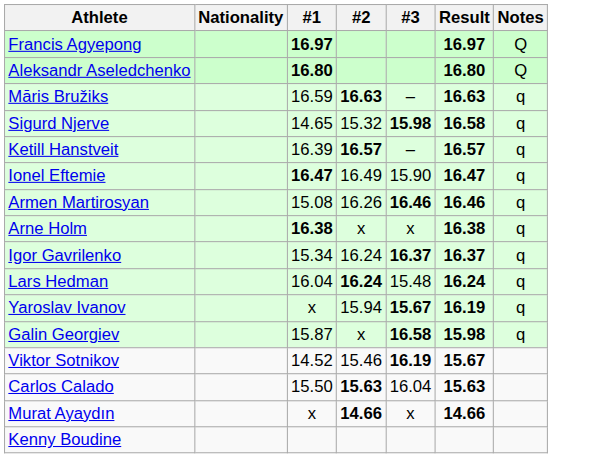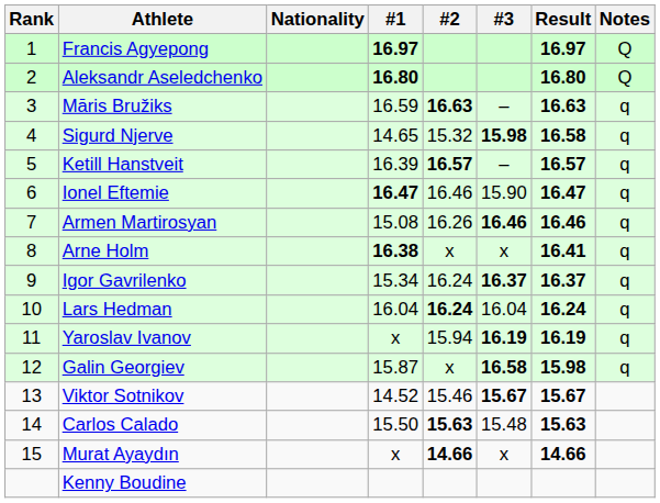 <table class="wikitable sortable" style="text-align:center">
 <tr>
+<th>Rank</th>
 <th>Athlete</th>
 <th>Nationality</th>
 <th>#1</th>
 <th>#2</th>
 <th>#3</th>
 <th>Result</th>
 <th>Notes</th>
 </tr>
 <tr bgcolor=ccffcc>
+<td>1</td>
 <td align="left"><a href='#'>Francis Agyepong</a></td>
 <td align=left></td>
 <td><strong>16.97</strong></td>
 <td></td>
 <td></td>
 <td><strong>16.97</strong></td>
 <td>Q</td>
 </tr>
 <tr bgcolor=ccffcc>
+<td>2</td>
 <td align="left"><a href='#'>Aleksandr Aseledchenko</a></td>
 <td align=left></td>
 <td><strong>16.80</strong></td>
 <td></td>
 <td></td>
 <td><strong>16.80</strong></td>
 <td>Q</td>
 </tr>
 <tr bgcolor=ddffdd>
+<td>3</td>
 <td align="left"><a href='#'>Māris Bružiks</a></td>
 <td align=left></td>
 <td>16.59</td>
 <td><strong>16.63</strong></td>
 <td>–</td>
 <td><strong>16.63</strong></td>
 <td>q</td>
 </tr>
 <tr bgcolor=ddffdd>
+<td>4</td>
 <td align="left"><a href='#'>Sigurd Njerve</a></td>
 <td align=left></td>
 <td>14.65</td>
 <td>15.32</td>
 <td><strong>15.98</strong></td>
 <td><strong>16.58</strong></td>
 <td>q</td>
 </tr>
 <tr bgcolor=ddffdd>
+<td>5</td>
 <td align="left"><a href='#'>Ketill Hanstveit</a></td>
 <td align=left></td>
 <td>16.39</td>
 <td><strong>16.57</strong></td>
 <td>–</td>
 <td><strong>16.57</strong></td>
 <td>q</td>
 </tr>
 <tr bgcolor=ddffdd>
+<td>6</td>
 <td align="left"><a href='#'>Ionel Eftemie</a></td>
 <td align=left></td>
 <td><strong>16.47</strong></td>
-<td>16.49</td>
+<td>16.46</td>
 <td>15.90</td>
 <td><strong>16.47</strong></td>
 <td>q</td>
 </tr>
 <tr bgcolor=ddffdd>
+<td>7</td>
 <td align="left"><a href='#'>Armen Martirosyan</a></td>
 <td align=left></td>
 <td>15.08</td>
 <td>16.26</td>
 <td><strong>16.46</strong></td>
 <td><strong>16.46</strong></td>
 <td>q</td>
 </tr>
 <tr bgcolor=ddffdd>
+<td>8</td>
 <td align="left"><a href='#'>Arne Holm</a></td>
 <td align=left></td>
 <td><strong>16.38</strong></td>
 <td>x</td>
 <td>x</td>
-<td><strong>16.38</strong></td>
+<td><strong>16.41</strong></td>
 <td>q</td>
 </tr>
 <tr bgcolor=ddffdd>
+<td>9</td>
 <td align="left"><a href='#'>Igor Gavrilenko</a></td>
 <td align=left></td>
 <td>15.34</td>
 <td>16.24</td>
 <td><strong>16.37</strong></td>
 <td><strong>16.37</strong></td>
 <td>q</td>
 </tr>
 <tr bgcolor=ddffdd>
+<td>10</td>
 <td align="left"><a href='#'>Lars Hedman</a></td>
 <td align=left></td>
 <td>16.04</td>
 <td><strong>16.24</strong></td>
-<td>15.48</td>
+<td>16.04</td>
 <td><strong>16.24</strong></td>
 <td>q</td>
 </tr>
 <tr bgcolor=ddffdd>
+<td>11</td>
 <td align="left"><a href='#'>Yaroslav Ivanov</a></td>
 <td align=left></td>
 <td>x</td>
 <td>15.94</td>
-<td><strong>15.67</strong></td>
+<td><strong>16.19</strong></td>
 <td><strong>16.19</strong></td>
 <td>q</td>
 </tr>
 <tr bgcolor=ddffdd>
+<td>12</td>
 <td align="left"><a href='#'>Galin Georgiev</a></td>
 <td align=left></td>
 <td>15.87</td>
 <td>x</td>
 <td><strong>16.58</strong></td>
 <td><strong>15.98</strong></td>
 <td>q</td>
 </tr>
 <tr>
+<td>13</td>
 <td align="left"><a href='#'>Viktor Sotnikov</a></td>
 <td align=left></td>
 <td>14.52</td>
 <td>15.46</td>
-<td><strong>16.19</strong></td>
+<td><strong>15.67</strong></td>
 <td><strong>15.67</strong></td>
 <td></td>
 </tr>
 <tr>
+<td>14</td>
 <td align="left"><a href='#'>Carlos Calado</a></td>
 <td align=left></td>
 <td>15.50</td>
 <td><strong>15.63</strong></td>
-<td>16.04</td>
+<td>15.48</td>
 <td><strong>15.63</strong></td>
 <td></td>
 </tr>
 <tr>
+<td>15</td>
 <td align="left"><a href='#'>Murat Ayaydın</a></td>
 <td align=left></td>
 <td>x</td>
 <td><strong>14.66</strong></td>
 <td>x</td>
 <td><strong>14.66</strong></td>
 <td></td>
 </tr>
 <tr>
+<td></td>
 <td align="left"><a href='#'>Kenny Boudine</a></td>
 <td align=left></td>
 <td></td>
 <td></td>
 <td></td>
 <td><strong></strong></td>
 <td></td>
 </tr>
 </table>
